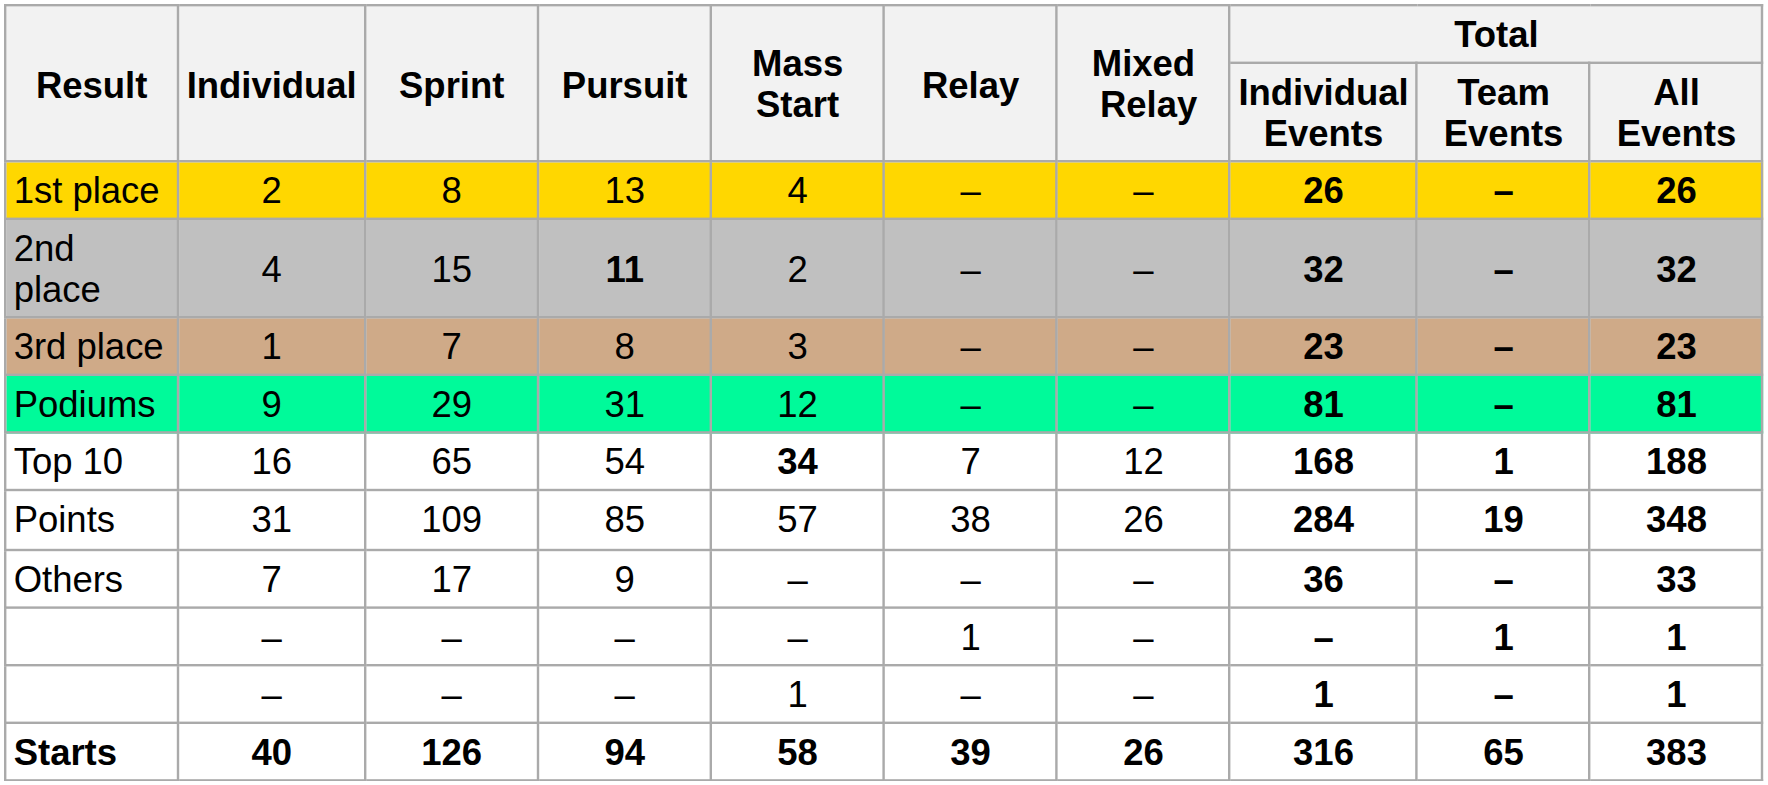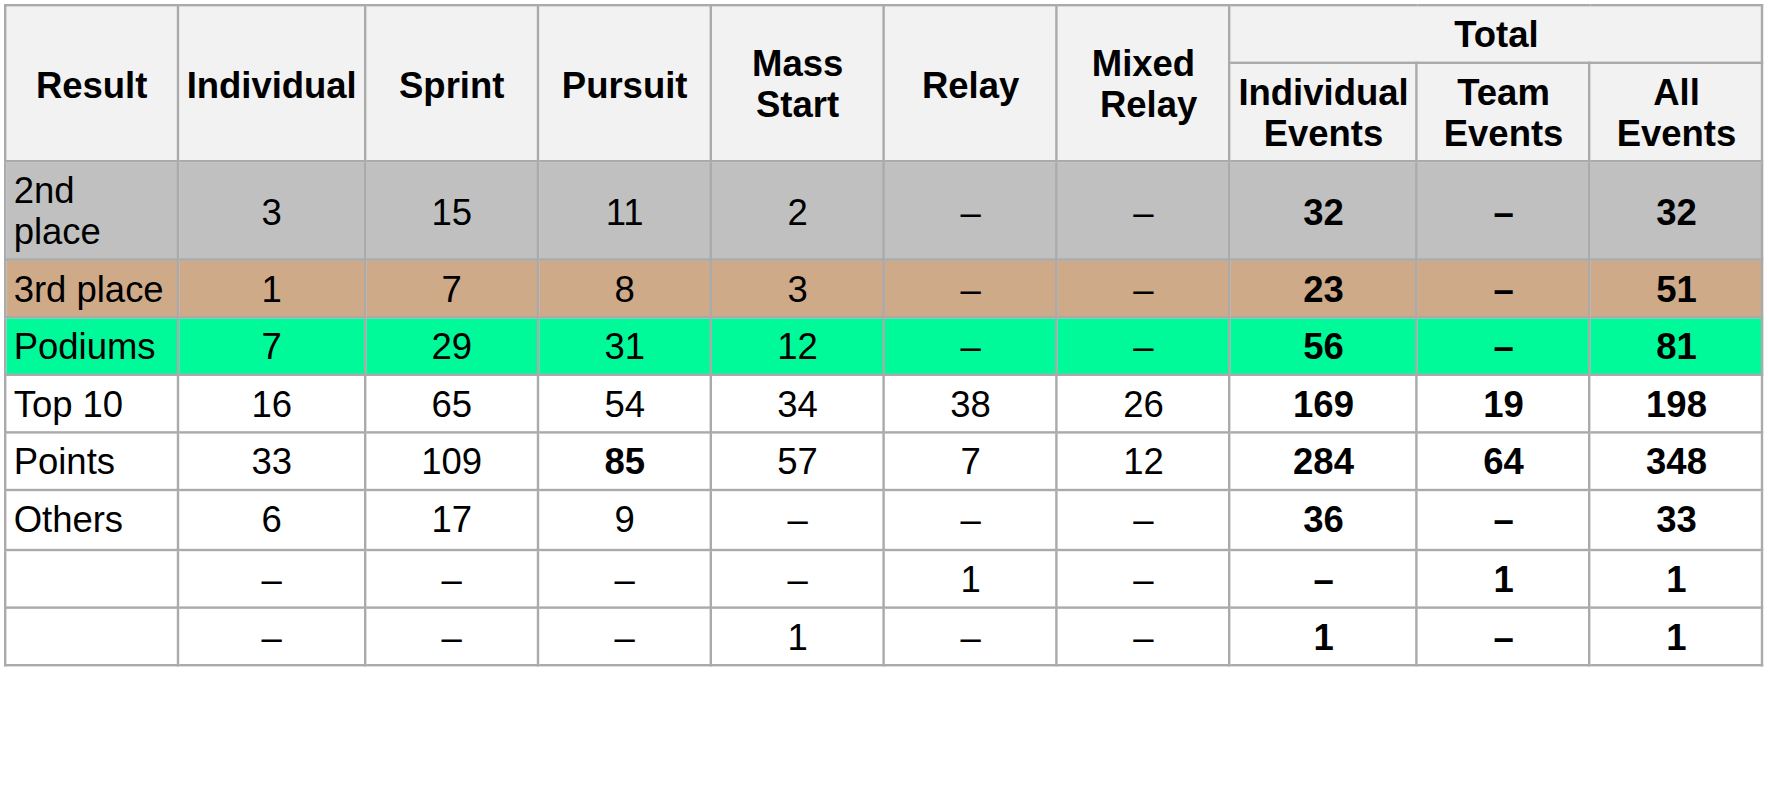 <table class="wikitable" style="font-size:95%; text-align:center; border:grey solid 1px; border-collapse:collapse; background:#ffffff;">
 <tr>
 <th style="width:65px;" rowspan="2">Result</th>
 <th style="width:65px;" rowspan="2">Individual</th>
 <th style="width:65px;" rowspan="2">Sprint</th>
 <th style="width:65px;" rowspan="2">Pursuit</th>
 <th style="width:65px;" rowspan="2">Mass Start</th>
 <th style="width:65px;" rowspan="2">Relay</th>
 <th style="width:65px;" rowspan="2">Mixed<br> Relay</th>
 <th style="width:65px;" colspan="3">Total</th>
 </tr>
 <tr>
 <th style="width:65px;">Individual Events</th>
 <th style="width:65px;">Team Events</th>
 <th style="width:65px;">All<br>Events</th>
 </tr>
-<tr bgcolor=gold>
-<td align=left>1st place</td>
-<td>2</td>
-<td>8</td>
-<td>13</td>
-<td>4</td>
-<td>–</td>
-<td>–</td>
-<td><strong>26</strong></td>
-<td><strong>–</strong></td>
-<td><strong>26</strong></td>
-</tr>
 <tr bgcolor=silver>
 <td align=left>2nd place</td>
-<td>4</td>
+<td>3</td>
 <td>15</td>
-<td><strong>11</strong></td>
+<td>11</td>
 <td>2</td>
 <td>–</td>
 <td>–</td>
 <td><strong>32</strong></td>
 <td><strong>–</strong></td>
 <td><strong>32</strong></td>
 </tr>
 <tr bgcolor="#CFAA88">
 <td align=left>3rd place</td>
 <td>1</td>
 <td>7</td>
 <td>8</td>
 <td>3</td>
 <td>–</td>
 <td>–</td>
 <td><strong>23</strong></td>
 <td><strong>–</strong></td>
-<td><strong>23</strong></td>
+<td><strong>51</strong></td>
 </tr>
 <tr style="background:#00FA9A;">
 <td align=left>Podiums</td>
-<td>9</td>
+<td>7</td>
 <td>29</td>
 <td>31</td>
 <td>12</td>
 <td>–</td>
 <td>–</td>
-<td><strong>81</strong></td>
+<td><strong>56</strong></td>
 <td><strong>–</strong></td>
 <td><strong>81</strong></td>
 </tr>
 <tr>
 <td align=left>Top 10</td>
 <td>16</td>
 <td>65</td>
 <td>54</td>
-<td><strong>34</strong></td>
-<td>7</td>
-<td>12</td>
-<td><strong>168</strong></td>
-<td><strong>1</strong></td>
-<td><strong>188</strong></td>
+<td>34</td>
+<td>38</td>
+<td>26</td>
+<td><strong>169</strong></td>
+<td><strong>19</strong></td>
+<td><strong>198</strong></td>
 </tr>
 <tr>
 <td align=left>Points</td>
-<td>31</td>
+<td>33</td>
 <td>109</td>
-<td>85</td>
+<td><strong>85</strong></td>
 <td>57</td>
-<td>38</td>
-<td>26</td>
+<td>7</td>
+<td>12</td>
 <td><strong>284</strong></td>
-<td><strong>19</strong></td>
+<td><strong>64</strong></td>
 <td><strong>348</strong></td>
 </tr>
 <tr>
 <td align=left>Others</td>
-<td>7</td>
+<td>6</td>
 <td>17</td>
 <td>9</td>
 <td>–</td>
 <td>–</td>
 <td>–</td>
 <td><strong>36</strong></td>
 <td><strong>–</strong></td>
 <td><strong>33</strong></td>
 </tr>
 <tr>
 <td align=left></td>
 <td>–</td>
 <td>–</td>
 <td>–</td>
 <td>–</td>
 <td>1</td>
 <td>–</td>
 <td><strong>–</strong></td>
 <td><strong>1</strong></td>
 <td><strong>1</strong></td>
 </tr>
 <tr>
 <td align=left></td>
 <td>–</td>
 <td>–</td>
 <td>–</td>
 <td>1</td>
 <td>–</td>
 <td>–</td>
 <td><strong>1</strong></td>
 <td><strong>–</strong></td>
 <td><strong>1</strong></td>
 </tr>
-<tr>
-<td align=left><strong>Starts</strong></td>
-<td><strong>40</strong></td>
-<td><strong>126</strong></td>
-<td><strong>94</strong></td>
-<td><strong>58</strong></td>
-<td><strong>39</strong></td>
-<td><strong>26</strong></td>
-<td><strong>316</strong></td>
-<td><strong>65</strong></td>
-<td><strong>383</strong></td>
-</tr>
 </table>
